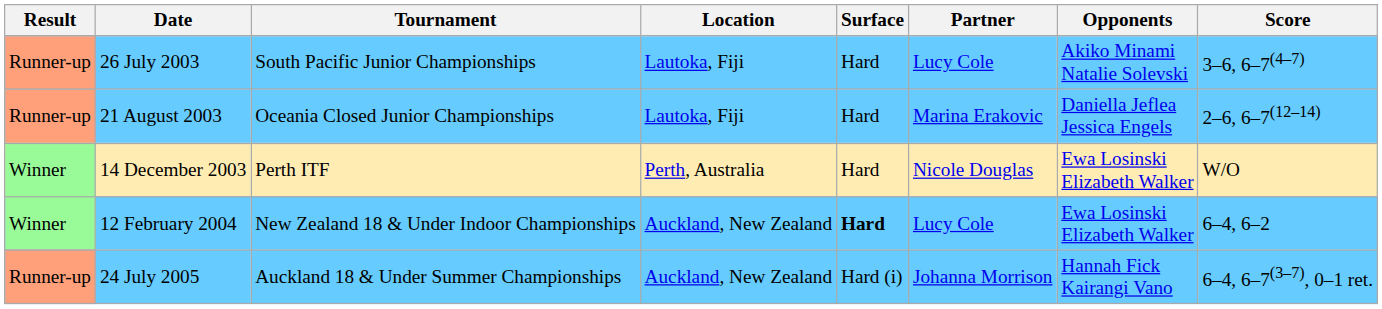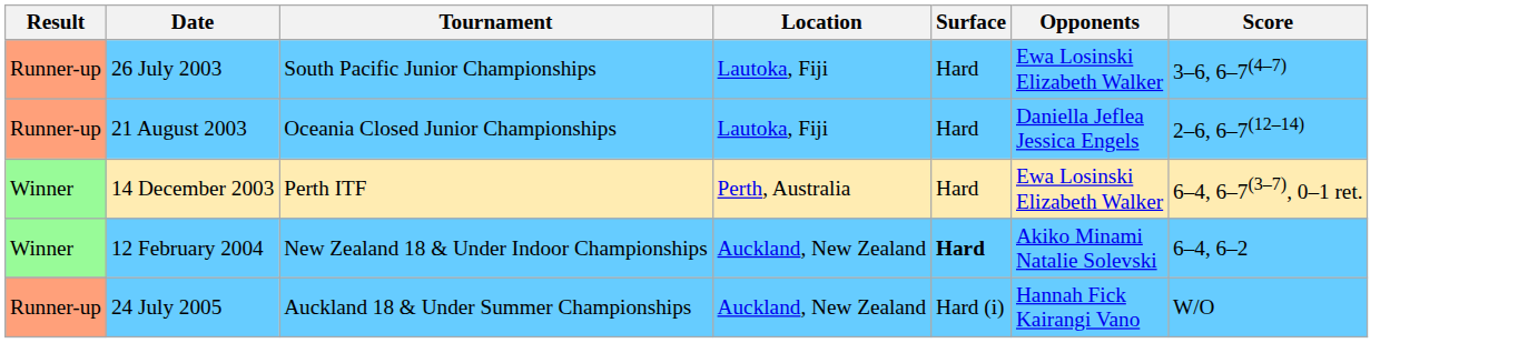 <table class="sortable wikitable" style=font-size:97%>
 <tr>
 <th>Result</th>
 <th>Date</th>
 <th>Tournament</th>
 <th>Location</th>
 <th>Surface</th>
-<th>Partner</th>
 <th>Opponents</th>
 <th>Score</th>
 </tr>
 <tr bgcolor=#66CCFF>
 <td bgcolor=#ffa07a>Runner-up</td>
 <td>26 July 2003</td>
 <td>South Pacific Junior Championships</td>
 <td><a href='#'>Lautoka</a>, Fiji</td>
 <td>Hard</td>
-<td> <a href='#'>Lucy Cole</a></td>
-<td> <a href='#'>Akiko Minami</a><br> <a href='#'>Natalie Solevski</a></td>
+<td> <a href='#'>Ewa Losinski</a><br> <a href='#'>Elizabeth Walker</a></td>
 <td>3–6, 6–7<sup>(4–7)</sup></td>
 </tr>
 <tr bgcolor=#66CCFF>
 <td bgcolor=#ffa07a>Runner-up</td>
 <td>21 August 2003</td>
 <td>Oceania Closed Junior Championships</td>
 <td><a href='#'>Lautoka</a>, Fiji</td>
 <td>Hard</td>
-<td> <a href='#'>Marina Erakovic</a></td>
 <td> <a href='#'>Daniella Jeflea</a><br> <a href='#'>Jessica Engels</a></td>
 <td>2–6, 6–7<sup>(12–14)</sup></td>
 </tr>
 <tr bgcolor=#ffecb2>
 <td bgcolor=98FB98>Winner</td>
 <td>14 December 2003</td>
 <td>Perth ITF</td>
 <td><a href='#'>Perth</a>, Australia</td>
 <td>Hard</td>
-<td> <a href='#'>Nicole Douglas</a></td>
 <td> <a href='#'>Ewa Losinski</a><br> <a href='#'>Elizabeth Walker</a></td>
-<td>W/O</td>
+<td>6–4, 6–7<sup>(3–7)</sup>, 0–1 ret.</td>
 </tr>
 <tr bgcolor=#66CCFF>
 <td bgcolor=98FB98>Winner</td>
 <td>12 February 2004</td>
 <td>New Zealand 18 & Under Indoor Championships</td>
 <td><a href='#'>Auckland</a>, New Zealand</td>
 <td><strong>Hard</strong></td>
-<td> <a href='#'>Lucy Cole</a></td>
-<td> <a href='#'>Ewa Losinski</a><br> <a href='#'>Elizabeth Walker</a></td>
+<td> <a href='#'>Akiko Minami</a><br> <a href='#'>Natalie Solevski</a></td>
 <td>6–4, 6–2</td>
 </tr>
 <tr bgcolor=#66CCFF>
 <td bgcolor=#ffa07a>Runner-up</td>
 <td>24 July 2005</td>
 <td>Auckland 18 & Under Summer Championships</td>
 <td><a href='#'>Auckland</a>, New Zealand</td>
 <td>Hard (i)</td>
-<td> <a href='#'>Johanna Morrison</a></td>
 <td> <a href='#'>Hannah Fick</a><br> <a href='#'>Kairangi Vano</a></td>
-<td>6–4, 6–7<sup>(3–7)</sup>, 0–1 ret.</td>
+<td>W/O</td>
 </tr>
 </table>
